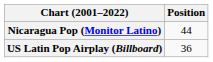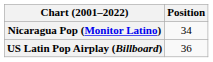 <table class="wikitable sortable plainrowheaders">
 <tr>
 <th scope="col">Chart (2001–2022)</th>
 <th scope="col">Position</th>
 </tr>
 <tr>
 <th scope="row">Nicaragua Pop (<a href='#'>Monitor Latino</a>)</th>
-<td style="text-align:center;">44</td>
+<td style="text-align:center;">34</td>
 </tr>
 <tr>
 <th scope="row">US Latin Pop Airplay (<em>Billboard</em>)</th>
 <td style="text-align:center;">36</td>
 </tr>
 </table>
